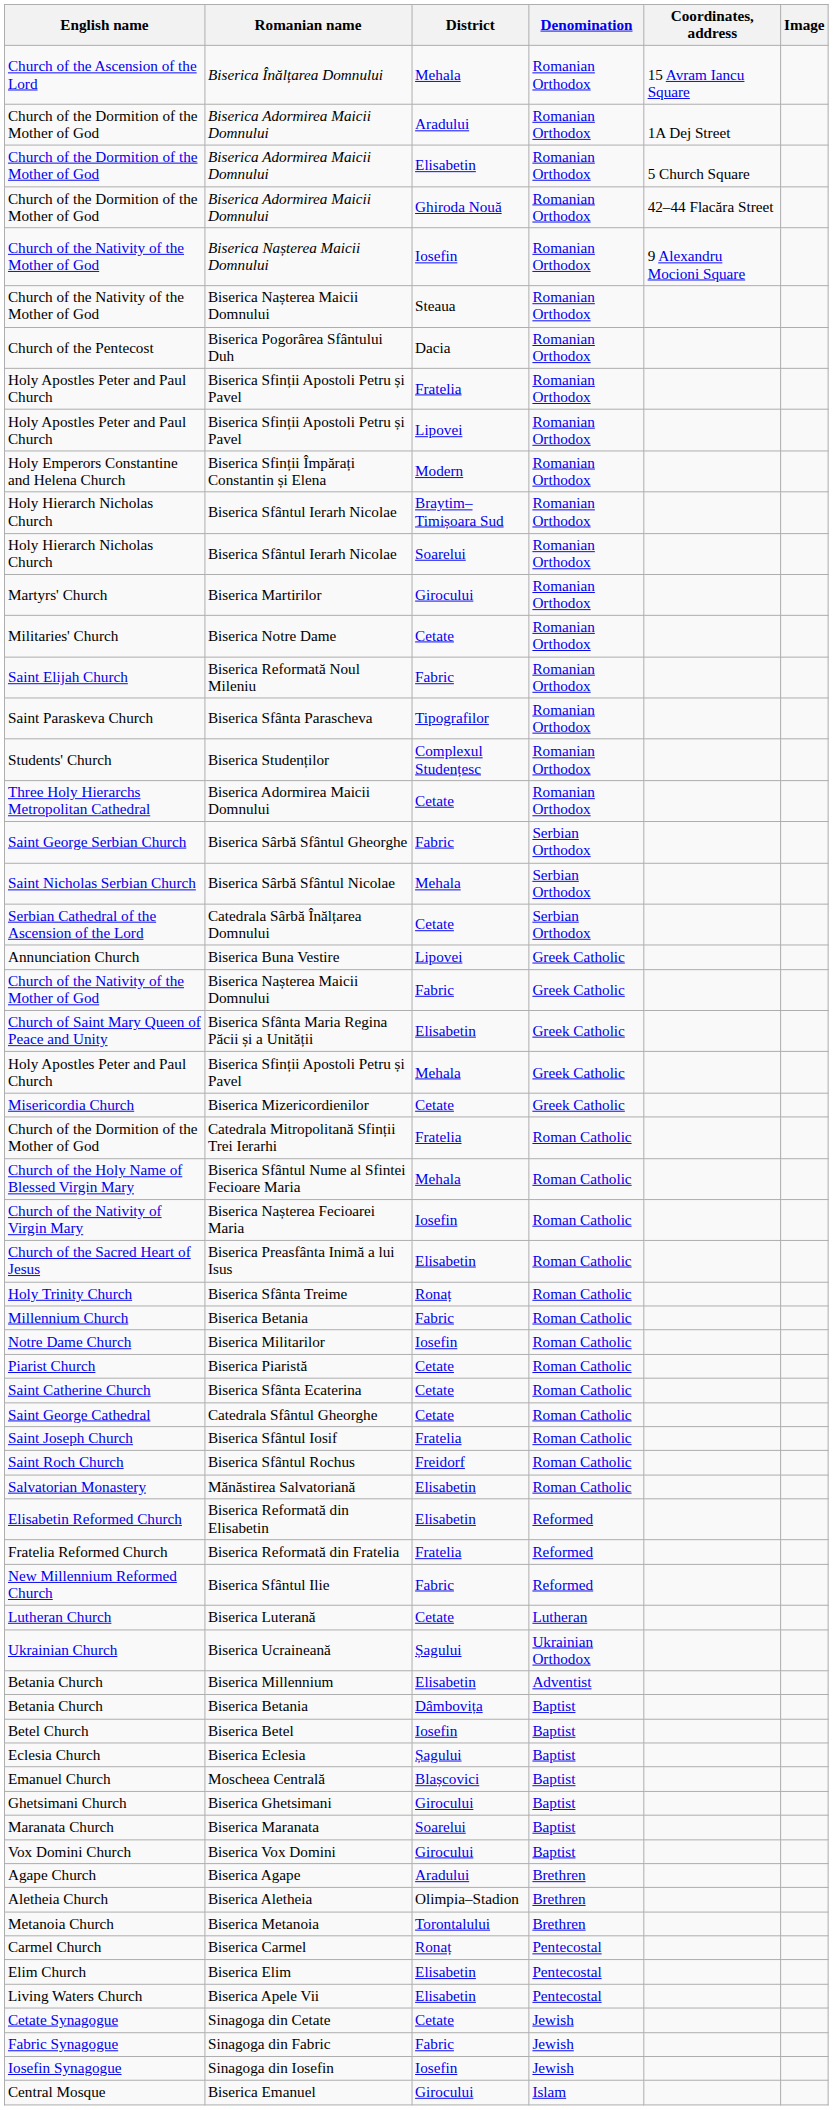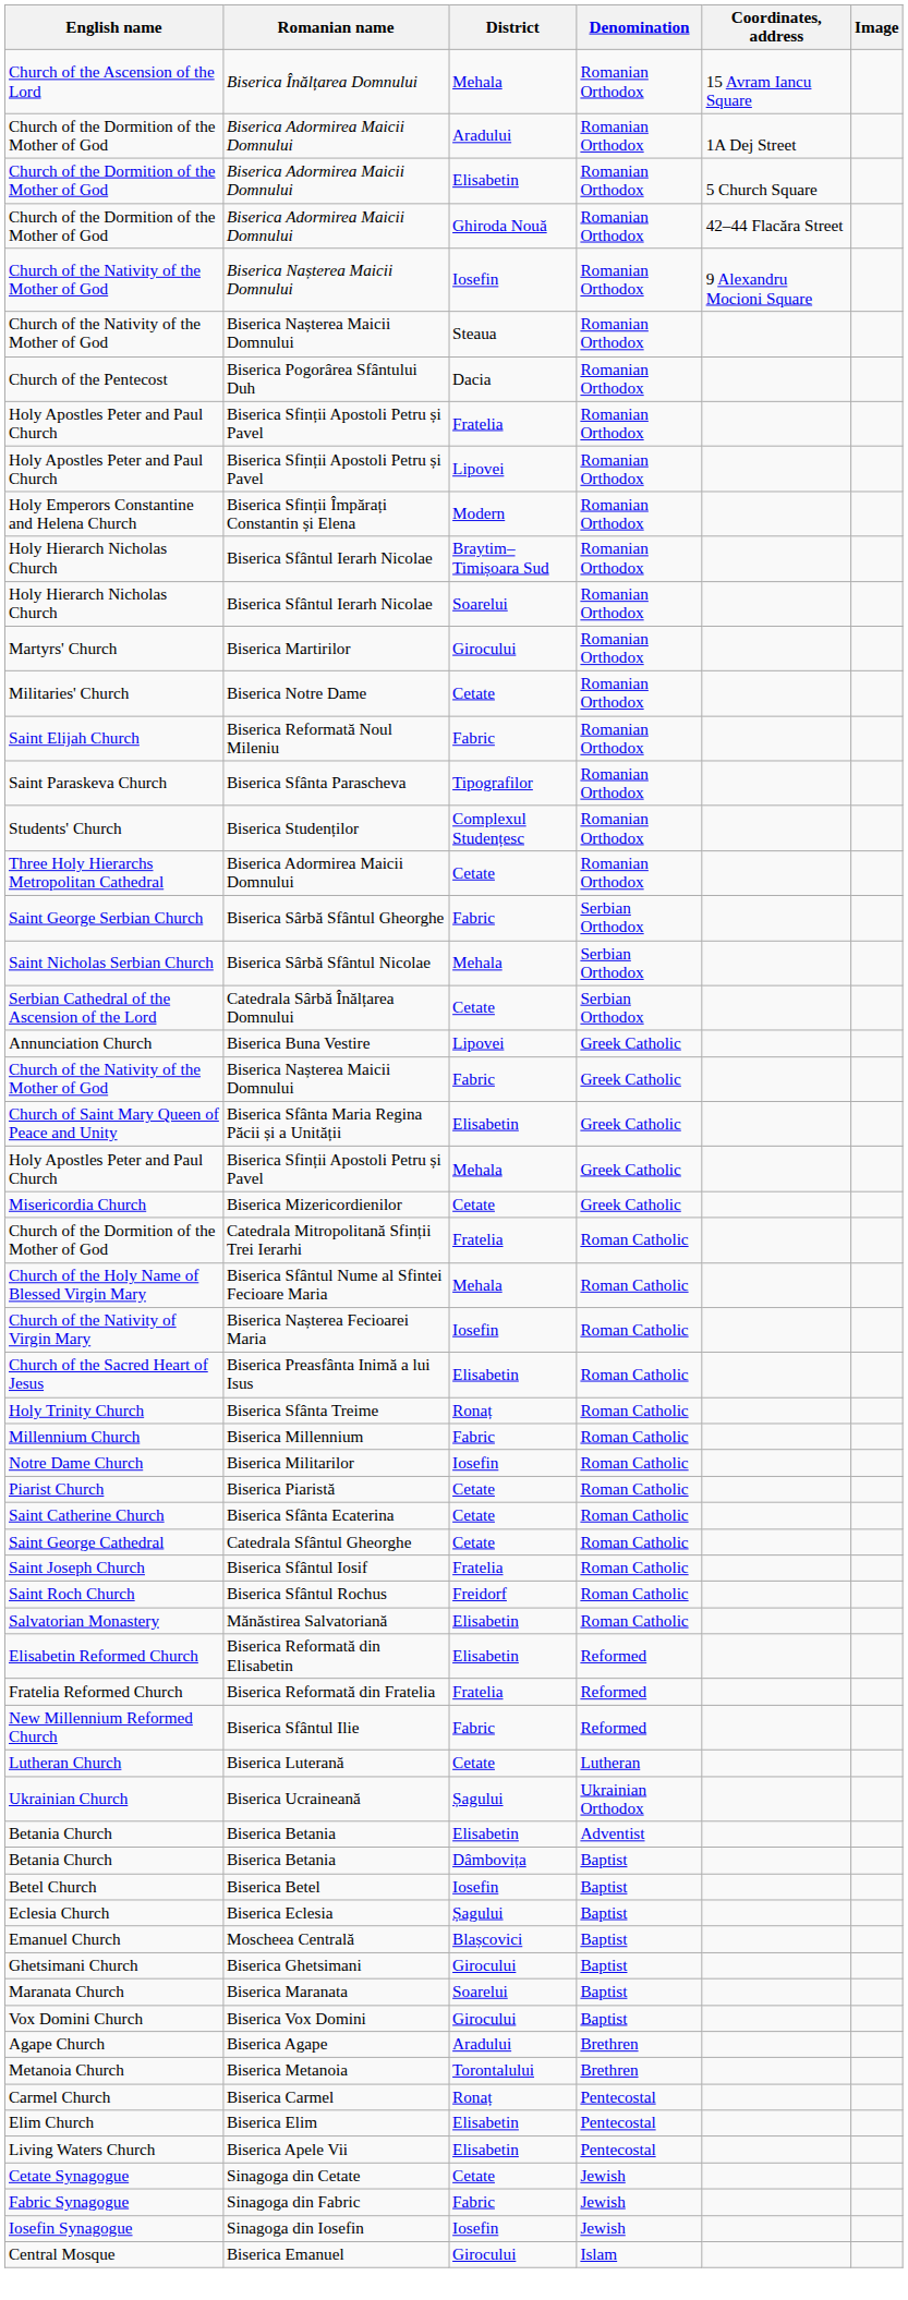 <table class="wikitable">
 <tr>
 <th>English name</th>
 <th>Romanian name</th>
 <th>District</th>
 <th><a href='#'>Denomination</a></th>
 <th>Coordinates,<br>address</th>
 <th>Image</th>
 </tr>
 <tr>
 <td><a href='#'>Church of the Ascension of the Lord</a></td>
 <td><em>Biserica Înălțarea Domnului</em></td>
 <td><a href='#'>Mehala</a></td>
 <td><a href='#'>Romanian Orthodox</a></td>
 <td><br>15 <a href='#'>Avram Iancu Square</a></td>
 <td></td>
 </tr>
 <tr>
 <td>Church of the Dormition of the Mother of God</td>
 <td><em>Biserica Adormirea Maicii Domnului</em></td>
 <td><a href='#'>Aradului</a></td>
 <td><a href='#'>Romanian Orthodox</a></td>
 <td><br>1A Dej Street</td>
 <td></td>
 </tr>
 <tr>
 <td><a href='#'>Church of the Dormition of the Mother of God</a></td>
 <td><em>Biserica Adormirea Maicii Domnului</em></td>
 <td><a href='#'>Elisabetin</a></td>
 <td><a href='#'>Romanian Orthodox</a></td>
 <td><br>5 Church Square</td>
 <td></td>
 </tr>
 <tr>
 <td>Church of the Dormition of the Mother of God</td>
 <td><em>Biserica Adormirea Maicii Domnului</em></td>
 <td><a href='#'>Ghiroda Nouă</a></td>
 <td><a href='#'>Romanian Orthodox</a></td>
 <td>42–44 Flacăra Street</td>
 <td></td>
 </tr>
 <tr>
 <td><a href='#'>Church of the Nativity of the Mother of God</a></td>
 <td><em>Biserica Nașterea Maicii Domnului</em></td>
 <td><a href='#'>Iosefin</a></td>
 <td><a href='#'>Romanian Orthodox</a></td>
 <td><br>9 <a href='#'>Alexandru Mocioni Square</a></td>
 <td></td>
 </tr>
 <tr>
 <td>Church of the Nativity of the Mother of God</td>
 <td>Biserica Nașterea Maicii Domnului<em></td>
 <td>Steaua</td>
 <td><a href='#'>Romanian Orthodox</a></td>
 <td></td>
 <td></td>
 </tr>
 <tr>
 <td>Church of the Pentecost</td>
 <td></em>Biserica Pogorârea Sfântului Duh<em></td>
 <td>Dacia</td>
 <td><a href='#'>Romanian Orthodox</a></td>
 <td></td>
 <td></td>
 </tr>
 <tr>
 <td>Holy Apostles Peter and Paul Church</td>
 <td></em>Biserica Sfinții Apostoli Petru și Pavel<em></td>
 <td><a href='#'>Fratelia</a></td>
 <td><a href='#'>Romanian Orthodox</a></td>
 <td></td>
 <td></td>
 </tr>
 <tr>
 <td>Holy Apostles Peter and Paul Church</td>
 <td></em>Biserica Sfinții Apostoli Petru și Pavel<em></td>
 <td><a href='#'>Lipovei</a></td>
 <td><a href='#'>Romanian Orthodox</a></td>
 <td></td>
 <td></td>
 </tr>
 <tr>
 <td>Holy Emperors Constantine and Helena Church</td>
 <td></em>Biserica Sfinții Împărați Constantin și Elena<em></td>
 <td><a href='#'>Modern</a></td>
 <td><a href='#'>Romanian Orthodox</a></td>
 <td></td>
 <td></td>
 </tr>
 <tr>
 <td>Holy Hierarch Nicholas Church</td>
 <td></em>Biserica Sfântul Ierarh Nicolae<em></td>
 <td><a href='#'>Braytim–Timișoara Sud</a></td>
 <td><a href='#'>Romanian Orthodox</a></td>
 <td></td>
 <td></td>
 </tr>
 <tr>
 <td>Holy Hierarch Nicholas Church</td>
 <td></em>Biserica Sfântul Ierarh Nicolae<em></td>
 <td><a href='#'>Soarelui</a></td>
 <td><a href='#'>Romanian Orthodox</a></td>
 <td></td>
 <td></td>
 </tr>
 <tr>
 <td>Martyrs' Church</td>
 <td></em>Biserica Martirilor<em></td>
 <td><a href='#'>Girocului</a></td>
 <td><a href='#'>Romanian Orthodox</a></td>
 <td></td>
 <td></td>
 </tr>
 <tr>
 <td>Militaries' Church</td>
 <td></em>Biserica Notre Dame<em></td>
 <td><a href='#'>Cetate</a></td>
 <td><a href='#'>Romanian Orthodox</a></td>
 <td></td>
 <td></td>
 </tr>
 <tr>
 <td><a href='#'>Saint Elijah Church</a></td>
 <td></em>Biserica Reformată Noul Mileniu<em></td>
 <td><a href='#'>Fabric</a></td>
 <td><a href='#'>Romanian Orthodox</a></td>
 <td></td>
 <td></td>
 </tr>
 <tr>
 <td>Saint Paraskeva Church</td>
 <td></em>Biserica Sfânta Parascheva<em></td>
 <td><a href='#'>Tipografilor</a></td>
 <td><a href='#'>Romanian Orthodox</a></td>
 <td></td>
 <td></td>
 </tr>
 <tr>
 <td>Students' Church</td>
 <td></em>Biserica Studenților<em></td>
 <td><a href='#'>Complexul Studențesc</a></td>
 <td><a href='#'>Romanian Orthodox</a></td>
 <td></td>
 <td></td>
 </tr>
 <tr>
 <td><a href='#'>Three Holy Hierarchs Metropolitan Cathedral</a></td>
 <td></em>Biserica Adormirea Maicii Domnului<em></td>
 <td><a href='#'>Cetate</a></td>
 <td><a href='#'>Romanian Orthodox</a></td>
 <td></td>
 <td></td>
 </tr>
 <tr>
 <td><a href='#'>Saint George Serbian Church</a></td>
 <td></em>Biserica Sârbă Sfântul Gheorghe<em></td>
 <td><a href='#'>Fabric</a></td>
 <td><a href='#'>Serbian Orthodox</a></td>
 <td></td>
 <td></td>
 </tr>
 <tr>
 <td><a href='#'>Saint Nicholas Serbian Church</a></td>
 <td></em>Biserica Sârbă Sfântul Nicolae<em></td>
 <td><a href='#'>Mehala</a></td>
 <td><a href='#'>Serbian Orthodox</a></td>
 <td></td>
 <td></td>
 </tr>
 <tr>
 <td><a href='#'>Serbian Cathedral of the Ascension of the Lord</a></td>
 <td></em>Catedrala Sârbă Înălțarea Domnului<em></td>
 <td><a href='#'>Cetate</a></td>
 <td><a href='#'>Serbian Orthodox</a></td>
 <td></td>
 <td></td>
 </tr>
 <tr>
 <td>Annunciation Church</td>
 <td></em>Biserica Buna Vestire<em></td>
 <td><a href='#'>Lipovei</a></td>
 <td><a href='#'>Greek Catholic</a></td>
 <td></td>
 <td></td>
 </tr>
 <tr>
 <td><a href='#'>Church of the Nativity of the Mother of God</a></td>
 <td></em>Biserica Nașterea Maicii Domnului<em></td>
 <td><a href='#'>Fabric</a></td>
 <td><a href='#'>Greek Catholic</a></td>
 <td></td>
 <td></td>
 </tr>
 <tr>
 <td><a href='#'>Church of Saint Mary Queen of Peace and Unity</a></td>
 <td></em>Biserica Sfânta Maria Regina Păcii și a Unității<em></td>
 <td><a href='#'>Elisabetin</a></td>
 <td><a href='#'>Greek Catholic</a></td>
 <td></td>
 <td></td>
 </tr>
 <tr>
 <td>Holy Apostles Peter and Paul Church</td>
 <td></em>Biserica Sfinții Apostoli Petru și Pavel<em></td>
 <td><a href='#'>Mehala</a></td>
 <td><a href='#'>Greek Catholic</a></td>
 <td></td>
 <td></td>
 </tr>
 <tr>
 <td><a href='#'>Misericordia Church</a></td>
 <td></em>Biserica Mizericordienilor<em></td>
 <td><a href='#'>Cetate</a></td>
 <td><a href='#'>Greek Catholic</a></td>
 <td></td>
 <td></td>
 </tr>
 <tr>
 <td>Church of the Dormition of the Mother of God</td>
 <td></em>Catedrala Mitropolitană Sfinții Trei Ierarhi<em></td>
 <td><a href='#'>Fratelia</a></td>
 <td><a href='#'>Roman Catholic</a></td>
 <td></td>
 <td></td>
 </tr>
 <tr>
 <td><a href='#'>Church of the Holy Name of Blessed Virgin Mary</a></td>
 <td></em>Biserica Sfântul Nume al Sfintei Fecioare Maria<em></td>
 <td><a href='#'>Mehala</a></td>
 <td><a href='#'>Roman Catholic</a></td>
 <td></td>
 <td></td>
 </tr>
 <tr>
 <td><a href='#'>Church of the Nativity of Virgin Mary</a></td>
 <td></em>Biserica Nașterea Fecioarei Maria<em></td>
 <td><a href='#'>Iosefin</a></td>
 <td><a href='#'>Roman Catholic</a></td>
 <td></td>
 <td></td>
 </tr>
 <tr>
 <td><a href='#'>Church of the Sacred Heart of Jesus</a></td>
 <td></em>Biserica Preasfânta Inimă a lui Isus<em></td>
 <td><a href='#'>Elisabetin</a></td>
 <td><a href='#'>Roman Catholic</a></td>
 <td></td>
 <td></td>
 </tr>
 <tr>
 <td><a href='#'>Holy Trinity Church</a></td>
 <td></em>Biserica Sfânta Treime<em></td>
 <td><a href='#'>Ronaț</a></td>
 <td><a href='#'>Roman Catholic</a></td>
 <td></td>
 <td></td>
 </tr>
 <tr>
 <td><a href='#'>Millennium Church</a></td>
-<td></em>Biserica Betania<em></td>
+<td></em>Biserica Millennium<em></td>
 <td><a href='#'>Fabric</a></td>
 <td><a href='#'>Roman Catholic</a></td>
 <td></td>
 <td></td>
 </tr>
 <tr>
 <td><a href='#'>Notre Dame Church</a></td>
 <td></em>Biserica Militarilor<em></td>
 <td><a href='#'>Iosefin</a></td>
 <td><a href='#'>Roman Catholic</a></td>
 <td></td>
 <td></td>
 </tr>
 <tr>
 <td><a href='#'>Piarist Church</a></td>
 <td></em>Biserica Piaristă<em></td>
 <td><a href='#'>Cetate</a></td>
 <td><a href='#'>Roman Catholic</a></td>
 <td></td>
 <td></td>
 </tr>
 <tr>
 <td><a href='#'>Saint Catherine Church</a></td>
 <td></em>Biserica Sfânta Ecaterina<em></td>
 <td><a href='#'>Cetate</a></td>
 <td><a href='#'>Roman Catholic</a></td>
 <td></td>
 <td></td>
 </tr>
 <tr>
 <td><a href='#'>Saint George Cathedral</a></td>
 <td></em>Catedrala Sfântul Gheorghe<em></td>
 <td><a href='#'>Cetate</a></td>
 <td><a href='#'>Roman Catholic</a></td>
 <td></td>
 <td></td>
 </tr>
 <tr>
 <td><a href='#'>Saint Joseph Church</a></td>
 <td></em>Biserica Sfântul Iosif<em></td>
 <td><a href='#'>Fratelia</a></td>
 <td><a href='#'>Roman Catholic</a></td>
 <td></td>
 <td></td>
 </tr>
 <tr>
 <td><a href='#'>Saint Roch Church</a></td>
 <td></em>Biserica Sfântul Rochus<em></td>
 <td><a href='#'>Freidorf</a></td>
 <td><a href='#'>Roman Catholic</a></td>
 <td></td>
 <td></td>
 </tr>
 <tr>
 <td><a href='#'>Salvatorian Monastery</a></td>
 <td></em>Mănăstirea Salvatoriană<em></td>
 <td><a href='#'>Elisabetin</a></td>
 <td><a href='#'>Roman Catholic</a></td>
 <td></td>
 <td></td>
 </tr>
 <tr>
 <td><a href='#'>Elisabetin Reformed Church</a></td>
 <td></em>Biserica Reformată din Elisabetin<em></td>
 <td><a href='#'>Elisabetin</a></td>
 <td><a href='#'>Reformed</a></td>
 <td></td>
 <td></td>
 </tr>
 <tr>
 <td>Fratelia Reformed Church</td>
 <td></em>Biserica Reformată din Fratelia<em></td>
 <td><a href='#'>Fratelia</a></td>
 <td><a href='#'>Reformed</a></td>
 <td></td>
 <td></td>
 </tr>
 <tr>
 <td><a href='#'>New Millennium Reformed Church</a></td>
 <td></em>Biserica Sfântul Ilie<em></td>
 <td><a href='#'>Fabric</a></td>
 <td><a href='#'>Reformed</a></td>
 <td></td>
 <td></td>
 </tr>
 <tr>
 <td><a href='#'>Lutheran Church</a></td>
 <td></em>Biserica Luterană<em></td>
 <td><a href='#'>Cetate</a></td>
 <td><a href='#'>Lutheran</a></td>
 <td></td>
 <td></td>
 </tr>
 <tr>
 <td><a href='#'>Ukrainian Church</a></td>
 <td></em>Biserica Ucraineană<em></td>
 <td><a href='#'>Șagului</a></td>
 <td><a href='#'>Ukrainian Orthodox</a></td>
 <td></td>
 <td></td>
 </tr>
 <tr>
 <td>Betania Church</td>
-<td></em>Biserica Millennium<em></td>
+<td></em>Biserica Betania<em></td>
 <td><a href='#'>Elisabetin</a></td>
 <td><a href='#'>Adventist</a></td>
 <td></td>
 <td></td>
 </tr>
 <tr>
 <td>Betania Church</td>
 <td></em>Biserica Betania<em></td>
 <td><a href='#'>Dâmbovița</a></td>
 <td><a href='#'>Baptist</a></td>
 <td></td>
 <td></td>
 </tr>
 <tr>
 <td>Betel Church</td>
 <td></em>Biserica Betel<em></td>
 <td><a href='#'>Iosefin</a></td>
 <td><a href='#'>Baptist</a></td>
 <td></td>
 <td></td>
 </tr>
 <tr>
 <td>Eclesia Church</td>
 <td></em>Biserica Eclesia<em></td>
 <td><a href='#'>Șagului</a></td>
 <td><a href='#'>Baptist</a></td>
 <td></td>
 <td></td>
 </tr>
 <tr>
 <td>Emanuel Church</td>
 <td></em>Moscheea Centrală<em></td>
 <td><a href='#'>Blașcovici</a></td>
 <td><a href='#'>Baptist</a></td>
 <td></td>
 <td></td>
 </tr>
 <tr>
 <td>Ghetsimani Church</td>
 <td></em>Biserica Ghetsimani<em></td>
 <td><a href='#'>Girocului</a></td>
 <td><a href='#'>Baptist</a></td>
 <td></td>
 <td></td>
 </tr>
 <tr>
 <td>Maranata Church</td>
 <td></em>Biserica Maranata<em></td>
 <td><a href='#'>Soarelui</a></td>
 <td><a href='#'>Baptist</a></td>
 <td></td>
 <td></td>
 </tr>
 <tr>
 <td>Vox Domini Church</td>
 <td></em>Biserica Vox Domini<em></td>
 <td><a href='#'>Girocului</a></td>
 <td><a href='#'>Baptist</a></td>
 <td></td>
 <td></td>
 </tr>
 <tr>
 <td>Agape Church</td>
 <td></em>Biserica Agape<em></td>
 <td><a href='#'>Aradului</a></td>
 <td><a href='#'>Brethren</a></td>
 <td></td>
 <td></td>
 </tr>
 <tr>
-<td>Aletheia Church</td>
-<td></em>Biserica Aletheia<em></td>
-<td>Olimpia–Stadion</td>
-<td><a href='#'>Brethren</a></td>
-<td></td>
-<td></td>
-</tr>
-<tr>
 <td>Metanoia Church</td>
 <td></em>Biserica Metanoia<em></td>
 <td><a href='#'>Torontalului</a></td>
 <td><a href='#'>Brethren</a></td>
 <td></td>
 <td></td>
 </tr>
 <tr>
 <td>Carmel Church</td>
 <td></em>Biserica Carmel<em></td>
 <td><a href='#'>Ronaț</a></td>
 <td><a href='#'>Pentecostal</a></td>
 <td></td>
 <td></td>
 </tr>
 <tr>
 <td>Elim Church</td>
 <td></em>Biserica Elim<em></td>
 <td><a href='#'>Elisabetin</a></td>
 <td><a href='#'>Pentecostal</a></td>
 <td></td>
 <td></td>
 </tr>
 <tr>
 <td>Living Waters Church</td>
 <td></em>Biserica Apele Vii<em></td>
 <td><a href='#'>Elisabetin</a></td>
 <td><a href='#'>Pentecostal</a></td>
 <td></td>
 <td></td>
 </tr>
 <tr>
 <td><a href='#'>Cetate Synagogue</a></td>
 <td></em>Sinagoga din Cetate<em></td>
 <td><a href='#'>Cetate</a></td>
 <td><a href='#'>Jewish</a></td>
 <td></td>
 <td></td>
 </tr>
 <tr>
 <td><a href='#'>Fabric Synagogue</a></td>
 <td></em>Sinagoga din Fabric<em></td>
 <td><a href='#'>Fabric</a></td>
 <td><a href='#'>Jewish</a></td>
 <td></td>
 <td></td>
 </tr>
 <tr>
 <td><a href='#'>Iosefin Synagogue</a></td>
 <td></em>Sinagoga din Iosefin<em></td>
 <td><a href='#'>Iosefin</a></td>
 <td><a href='#'>Jewish</a></td>
 <td></td>
 <td></td>
 </tr>
 <tr>
 <td>Central Mosque</td>
 <td></em>Biserica Emanuel<em></td>
 <td><a href='#'>Girocului</a></td>
 <td><a href='#'>Islam</a></td>
 <td></td>
 <td></td>
 </tr>
 </table>
